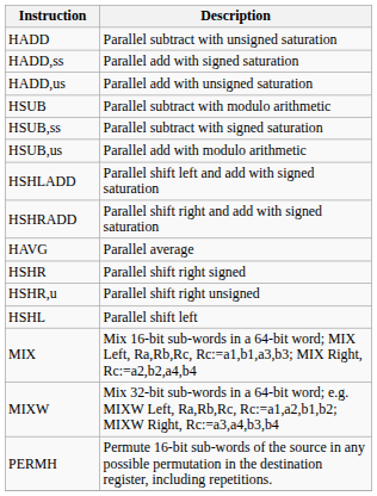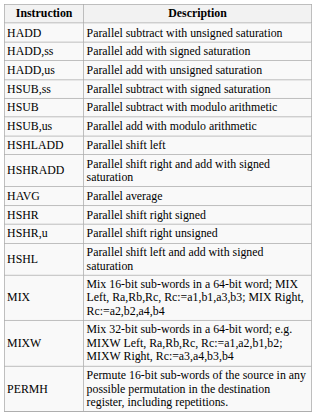 <table class="wikitable">
 <tr>
 <th width="100">Instruction</th>
 <th width="300">Description</th>
 </tr>
 <tr>
 <td>HADD</td>
 <td>Parallel subtract with unsigned saturation</td>
 </tr>
 <tr>
 <td>HADD,ss</td>
 <td>Parallel add with signed saturation</td>
 </tr>
 <tr>
 <td>HADD,us</td>
 <td>Parallel add with unsigned saturation</td>
 </tr>
 <tr>
+<td>HSUB,ss</td>
+<td>Parallel subtract with signed saturation</td>
+</tr>
+<tr>
 <td>HSUB</td>
 <td>Parallel subtract with modulo arithmetic</td>
-</tr>
-<tr>
-<td>HSUB,ss</td>
-<td>Parallel subtract with signed saturation</td>
 </tr>
 <tr>
 <td>HSUB,us</td>
 <td>Parallel add with modulo arithmetic</td>
 </tr>
 <tr>
 <td>HSHLADD</td>
-<td>Parallel shift left and add with signed saturation</td>
+<td>Parallel shift left</td>
 </tr>
 <tr>
 <td>HSHRADD</td>
 <td>Parallel shift right and add with signed saturation</td>
 </tr>
 <tr>
 <td>HAVG</td>
 <td>Parallel average</td>
 </tr>
 <tr>
 <td>HSHR</td>
 <td>Parallel shift right signed</td>
 </tr>
 <tr>
 <td>HSHR,u</td>
 <td>Parallel shift right unsigned</td>
 </tr>
 <tr>
 <td>HSHL</td>
-<td>Parallel shift left</td>
+<td>Parallel shift left and add with signed saturation</td>
 </tr>
 <tr>
 <td>MIX</td>
 <td>Mix 16-bit sub-words in a 64-bit word; MIX Left, Ra,Rb,Rc, Rc:=a1,b1,a3,b3; MIX Right, Rc:=a2,b2,a4,b4</td>
 </tr>
 <tr>
 <td>MIXW</td>
 <td>Mix 32-bit sub-words in a 64-bit word; e.g. MIXW Left, Ra,Rb,Rc, Rc:=a1,a2,b1,b2; MIXW Right, Rc:=a3,a4,b3,b4</td>
 </tr>
 <tr>
 <td>PERMH</td>
 <td>Permute 16-bit sub-words of the source in any possible permutation in the destination register, including repetitions.</td>
 </tr>
 <tr>
 </tr>
 </table>
